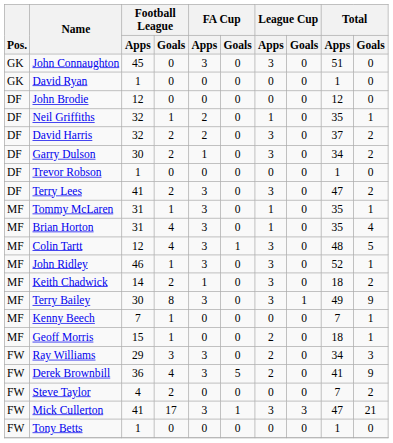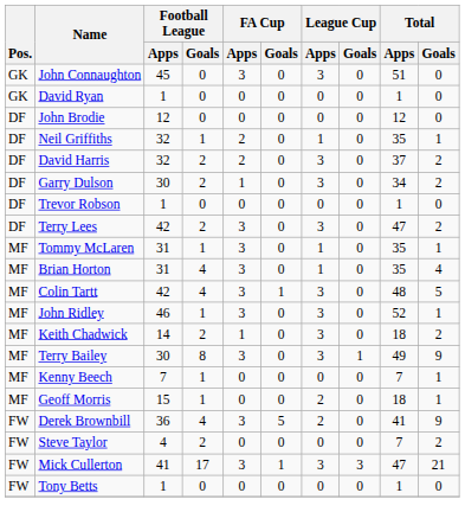 <table class="wikitable" style="text-align:center">
 <tr>
 <th rowspan="2" valign="bottom">Pos.</th>
 <th rowspan="2">Name</th>
 <th colspan="2" width="85">Football League</th>
 <th colspan="2" width="85">FA Cup</th>
 <th colspan="2" width="85">League Cup</th>
 <th colspan="2" width="85">Total</th>
 </tr>
 <tr>
 <th>Apps</th>
 <th>Goals</th>
 <th>Apps</th>
 <th>Goals</th>
 <th>Apps</th>
 <th>Goals</th>
 <th>Apps</th>
 <th>Goals</th>
 </tr>
 <tr>
 <td align="left">GK</td>
 <td align="left"> <a href='#'>John Connaughton</a></td>
 <td>45</td>
 <td>0</td>
 <td>3</td>
 <td>0</td>
 <td>3</td>
 <td>0</td>
 <td>51</td>
 <td>0</td>
 </tr>
 <tr>
 <td align="left">GK</td>
 <td align="left"> <a href='#'>David Ryan</a></td>
 <td>1</td>
 <td>0</td>
 <td>0</td>
 <td>0</td>
 <td>0</td>
 <td>0</td>
 <td>1</td>
 <td>0</td>
 </tr>
 <tr>
 <td align="left">DF</td>
 <td align="left"> <a href='#'>John Brodie</a></td>
 <td>12</td>
 <td>0</td>
 <td>0</td>
 <td>0</td>
 <td>0</td>
 <td>0</td>
 <td>12</td>
 <td>0</td>
 </tr>
 <tr>
 <td align="left">DF</td>
 <td align="left"> <a href='#'>Neil Griffiths</a></td>
 <td>32</td>
 <td>1</td>
 <td>2</td>
 <td>0</td>
 <td>1</td>
 <td>0</td>
 <td>35</td>
 <td>1</td>
 </tr>
 <tr>
 <td align="left">DF</td>
 <td align="left"> <a href='#'>David Harris</a></td>
 <td>32</td>
 <td>2</td>
 <td>2</td>
 <td>0</td>
 <td>3</td>
 <td>0</td>
 <td>37</td>
 <td>2</td>
 </tr>
 <tr>
 <td align="left">DF</td>
 <td align="left"> <a href='#'>Garry Dulson</a></td>
 <td>30</td>
 <td>2</td>
 <td>1</td>
 <td>0</td>
 <td>3</td>
 <td>0</td>
 <td>34</td>
 <td>2</td>
 </tr>
 <tr>
 <td align="left">DF</td>
 <td align="left"> <a href='#'>Trevor Robson</a></td>
 <td>1</td>
 <td>0</td>
 <td>0</td>
 <td>0</td>
 <td>0</td>
 <td>0</td>
 <td>1</td>
 <td>0</td>
 </tr>
 <tr>
 <td align="left">DF</td>
 <td align="left"> <a href='#'>Terry Lees</a></td>
-<td>41</td>
+<td>42</td>
 <td>2</td>
 <td>3</td>
 <td>0</td>
 <td>3</td>
 <td>0</td>
 <td>47</td>
 <td>2</td>
 </tr>
 <tr>
 <td align="left">MF</td>
 <td align="left"> <a href='#'>Tommy McLaren</a></td>
 <td>31</td>
 <td>1</td>
 <td>3</td>
 <td>0</td>
 <td>1</td>
 <td>0</td>
 <td>35</td>
 <td>1</td>
 </tr>
 <tr>
 <td align="left">MF</td>
 <td align="left"> <a href='#'>Brian Horton</a></td>
 <td>31</td>
 <td>4</td>
 <td>3</td>
 <td>0</td>
 <td>1</td>
 <td>0</td>
 <td>35</td>
 <td>4</td>
 </tr>
 <tr>
 <td align="left">MF</td>
 <td align="left"> <a href='#'>Colin Tartt</a></td>
-<td>12</td>
+<td>42</td>
 <td>4</td>
 <td>3</td>
 <td>1</td>
 <td>3</td>
 <td>0</td>
 <td>48</td>
 <td>5</td>
 </tr>
 <tr>
 <td align="left">MF</td>
 <td align="left"> <a href='#'>John Ridley</a></td>
 <td>46</td>
 <td>1</td>
 <td>3</td>
 <td>0</td>
 <td>3</td>
 <td>0</td>
 <td>52</td>
 <td>1</td>
 </tr>
 <tr>
 <td align="left">MF</td>
 <td align="left"> <a href='#'>Keith Chadwick</a></td>
 <td>14</td>
 <td>2</td>
 <td>1</td>
 <td>0</td>
 <td>3</td>
 <td>0</td>
 <td>18</td>
 <td>2</td>
 </tr>
 <tr>
 <td align="left">MF</td>
 <td align="left"> <a href='#'>Terry Bailey</a></td>
 <td>30</td>
 <td>8</td>
 <td>3</td>
 <td>0</td>
 <td>3</td>
 <td>1</td>
 <td>49</td>
 <td>9</td>
 </tr>
 <tr>
 <td align="left">MF</td>
 <td align="left"> <a href='#'>Kenny Beech</a></td>
 <td>7</td>
 <td>1</td>
 <td>0</td>
 <td>0</td>
 <td>0</td>
 <td>0</td>
 <td>7</td>
 <td>1</td>
 </tr>
 <tr>
 <td align="left">MF</td>
 <td align="left"> <a href='#'>Geoff Morris</a></td>
 <td>15</td>
 <td>1</td>
 <td>0</td>
 <td>0</td>
 <td>2</td>
 <td>0</td>
 <td>18</td>
 <td>1</td>
 </tr>
 <tr>
 <td align="left">FW</td>
-<td align="left"> <a href='#'>Ray Williams</a></td>
-<td>29</td>
-<td>3</td>
-<td>3</td>
-<td>0</td>
-<td>2</td>
-<td>0</td>
-<td>34</td>
-<td>3</td>
-</tr>
-<tr>
-<td align="left">FW</td>
 <td align="left"> <a href='#'>Derek Brownbill</a></td>
 <td>36</td>
 <td>4</td>
 <td>3</td>
 <td>5</td>
 <td>2</td>
 <td>0</td>
 <td>41</td>
 <td>9</td>
 </tr>
 <tr>
 <td align="left">FW</td>
 <td align="left"> <a href='#'>Steve Taylor</a></td>
 <td>4</td>
 <td>2</td>
 <td>0</td>
 <td>0</td>
 <td>0</td>
 <td>0</td>
 <td>7</td>
 <td>2</td>
 </tr>
 <tr>
 <td align="left">FW</td>
 <td align="left"> <a href='#'>Mick Cullerton</a></td>
 <td>41</td>
 <td>17</td>
 <td>3</td>
 <td>1</td>
 <td>3</td>
 <td>3</td>
 <td>47</td>
 <td>21</td>
 </tr>
 <tr>
 <td align="left">FW</td>
 <td align="left"> <a href='#'>Tony Betts</a></td>
 <td>1</td>
 <td>0</td>
 <td>0</td>
 <td>0</td>
 <td>0</td>
 <td>0</td>
 <td>1</td>
 <td>0</td>
 </tr>
 <tr>
 </tr>
 </table>
